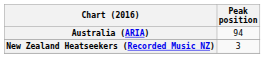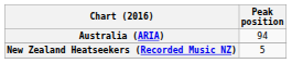 <table class="wikitable sortable plainrowheaders" style="text-align:center">
 <tr>
 <th>Chart (2016)</th>
 <th>Peak<br> position</th>
 </tr>
 <tr>
 <th scope="row">Australia (<a href='#'>ARIA</a>)</th>
 <td>94</td>
 </tr>
 <tr>
 </tr>
 <tr>
 <th scope="row">New Zealand Heatseekers (<a href='#'>Recorded Music NZ</a>)</th>
-<td>3</td>
+<td>5</td>
 </tr>
 <tr>
 </tr>
 <tr>
 </tr>
 <tr>
 </tr>
 </table>
